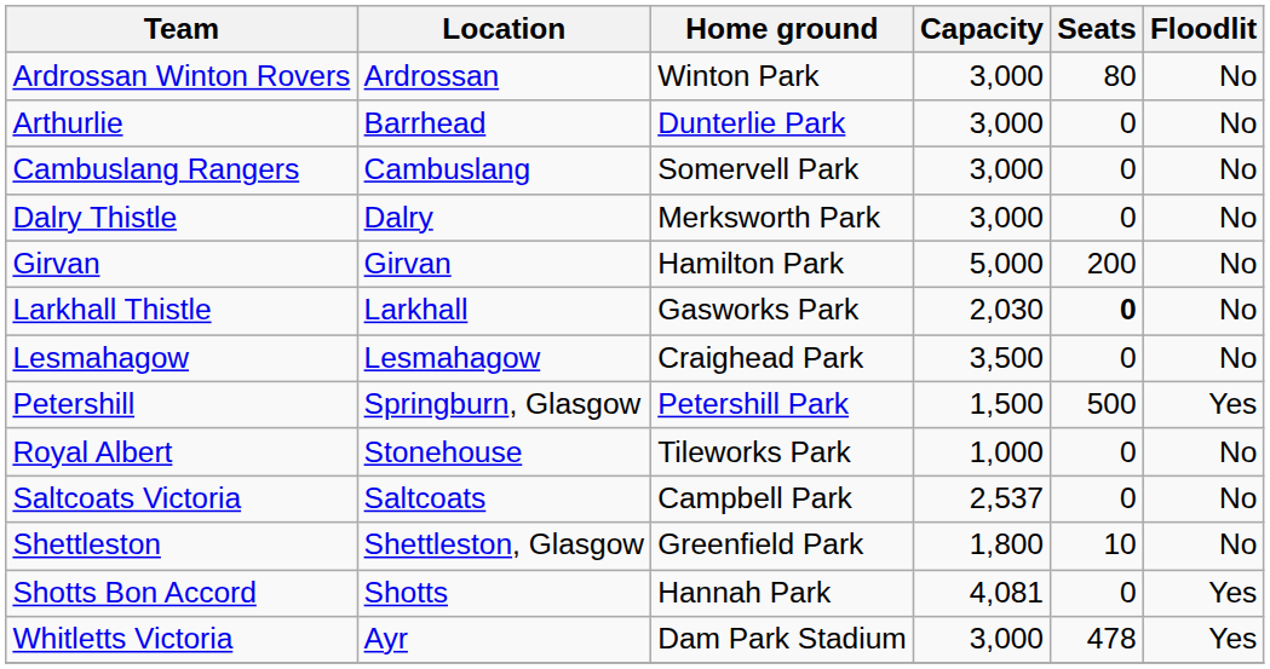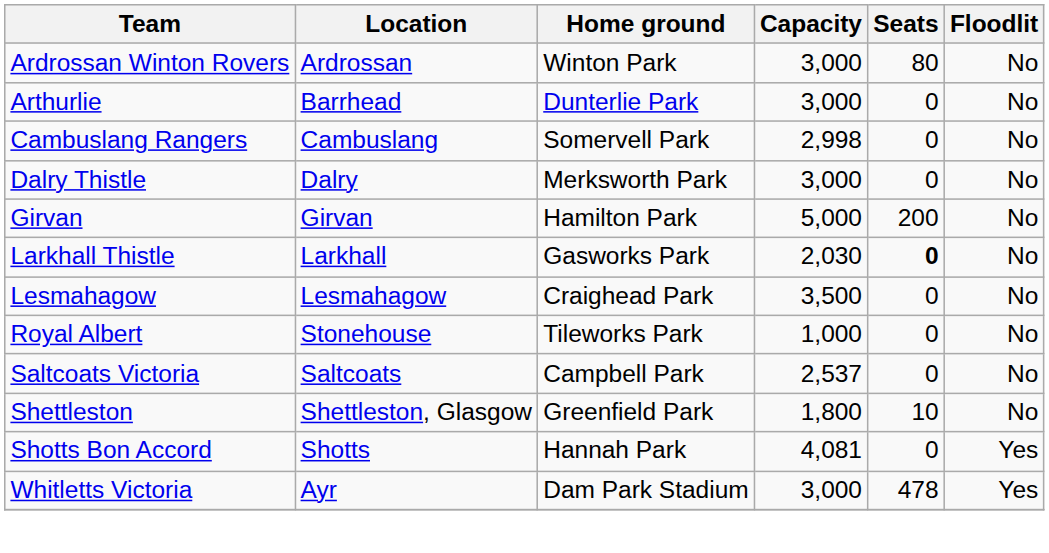 <table class="wikitable sortable">
 <tr>
 <th>Team</th>
 <th>Location</th>
 <th>Home ground</th>
 <th data-sort-type="number">Capacity</th>
 <th data-sort-type="number">Seats</th>
 <th>Floodlit</th>
 </tr>
 <tr>
 <td><a href='#'>Ardrossan Winton Rovers</a></td>
 <td><a href='#'>Ardrossan</a></td>
 <td>Winton Park</td>
 <td align=right>3,000</td>
 <td align=right>80</td>
 <td align=right>No</td>
 </tr>
 <tr>
 <td><a href='#'>Arthurlie</a></td>
 <td><a href='#'>Barrhead</a></td>
 <td><a href='#'>Dunterlie Park</a></td>
 <td align=right>3,000</td>
 <td align=right>0</td>
 <td align=right>No</td>
 </tr>
 <tr>
 <td><a href='#'>Cambuslang Rangers</a></td>
 <td><a href='#'>Cambuslang</a></td>
 <td>Somervell Park</td>
-<td align=right>3,000</td>
+<td align=right>2,998</td>
 <td align=right>0</td>
 <td align=right>No</td>
 </tr>
 <tr>
 <td><a href='#'>Dalry Thistle</a></td>
 <td><a href='#'>Dalry</a></td>
 <td>Merksworth Park</td>
 <td align=right>3,000</td>
 <td align=right>0</td>
 <td align=right>No</td>
 </tr>
 <tr>
 <td><a href='#'>Girvan</a> </td>
 <td><a href='#'>Girvan</a></td>
 <td>Hamilton Park</td>
 <td align=right>5,000</td>
 <td align=right>200</td>
 <td align=right>No</td>
 </tr>
 <tr>
 <td><a href='#'>Larkhall Thistle</a></td>
 <td><a href='#'>Larkhall</a></td>
 <td>Gasworks Park</td>
 <td align=right>2,030</td>
 <td align=right><strong>0</strong></td>
 <td align=right>No</td>
 </tr>
 <tr>
 <td><a href='#'>Lesmahagow</a></td>
 <td><a href='#'>Lesmahagow</a></td>
 <td>Craighead Park</td>
 <td align=right>3,500</td>
 <td align=right>0</td>
 <td align=right>No</td>
-</tr>
-<tr>
-<td><a href='#'>Petershill</a></td>
-<td><a href='#'>Springburn</a>, Glasgow</td>
-<td><a href='#'>Petershill Park</a></td>
-<td align=right>1,500</td>
-<td align=right>500</td>
-<td align=right>Yes</td>
 </tr>
 <tr>
 <td><a href='#'>Royal Albert</a></td>
 <td><a href='#'>Stonehouse</a></td>
 <td>Tileworks Park</td>
 <td align=right>1,000</td>
 <td align=right>0</td>
 <td align=right>No</td>
 </tr>
 <tr>
 <td><a href='#'>Saltcoats Victoria</a></td>
 <td><a href='#'>Saltcoats</a></td>
 <td>Campbell Park</td>
 <td align=right>2,537</td>
 <td align=right>0</td>
 <td align=right>No</td>
 </tr>
 <tr>
 <td><a href='#'>Shettleston</a></td>
 <td><a href='#'>Shettleston</a>, Glasgow</td>
 <td>Greenfield Park</td>
 <td align=right>1,800</td>
 <td align=right>10</td>
 <td align=right>No</td>
 </tr>
 <tr>
 <td><a href='#'>Shotts Bon Accord</a></td>
 <td><a href='#'>Shotts</a></td>
 <td>Hannah Park</td>
 <td align=right>4,081</td>
 <td align=right>0</td>
 <td align=right>Yes</td>
 </tr>
 <tr>
 <td><a href='#'>Whitletts Victoria</a></td>
 <td><a href='#'>Ayr</a></td>
 <td>Dam Park Stadium</td>
 <td align=right>3,000</td>
 <td align=right>478</td>
 <td align=right>Yes</td>
 </tr>
 <tr>
 </tr>
 </table>
